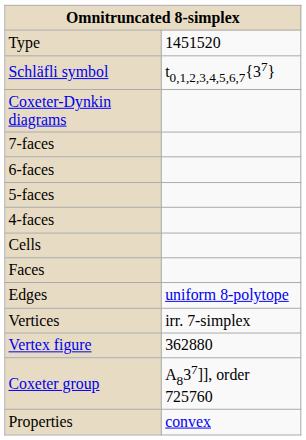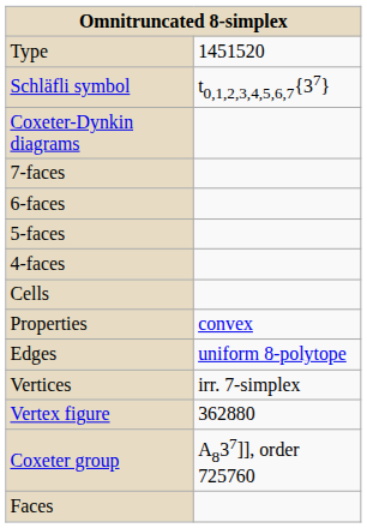 <table class="wikitable" style="float:right; margin-left:8px; width:300px">
 <tr>
 <th style="background:#e7dcc3;" colspan="2">Omnitruncated 8-simplex</th>
 </tr>
 <tr>
 <td style="background:#e7dcc3;">Type</td>
 <td>1451520</td>
 </tr>
 <tr>
 <td style="background:#e7dcc3;"><a href='#'>Schläfli symbol</a></td>
 <td>t<sub>0,1,2,3,4,5,6,7</sub>{3<sup>7</sup>}</td>
 </tr>
 <tr>
 <td style="background:#e7dcc3;"><a href='#'>Coxeter-Dynkin diagrams</a></td>
 <td></td>
 </tr>
 <tr>
 <td style="background:#e7dcc3;">7-faces</td>
 <td></td>
 </tr>
 <tr>
 <td style="background:#e7dcc3;">6-faces</td>
 <td></td>
 </tr>
 <tr>
 <td style="background:#e7dcc3;">5-faces</td>
 <td></td>
 </tr>
 <tr>
 <td style="background:#e7dcc3;">4-faces</td>
 <td></td>
 </tr>
 <tr>
 <td style="background:#e7dcc3;">Cells</td>
 <td></td>
 </tr>
 <tr>
-<td style="background:#e7dcc3;">Faces</td>
-<td></td>
+<td style="background:#e7dcc3;">Properties</td>
+<td><a href='#'>convex</a></td>
 </tr>
 <tr>
 <td style="background:#e7dcc3;">Edges</td>
 <td><a href='#'>uniform 8-polytope</a></td>
 </tr>
 <tr>
 <td style="background:#e7dcc3;">Vertices</td>
 <td>irr. 7-simplex</td>
 </tr>
 <tr>
 <td style="background:#e7dcc3;"><a href='#'>Vertex figure</a></td>
 <td>362880</td>
 </tr>
 <tr>
 <td style="background:#e7dcc3;"><a href='#'>Coxeter group</a></td>
 <td>A<sub>8</sub>3<sup>7</sup>]], order 725760</td>
 </tr>
 <tr>
-<td style="background:#e7dcc3;">Properties</td>
-<td><a href='#'>convex</a></td>
+<td style="background:#e7dcc3;">Faces</td>
+<td></td>
 </tr>
 </table>
